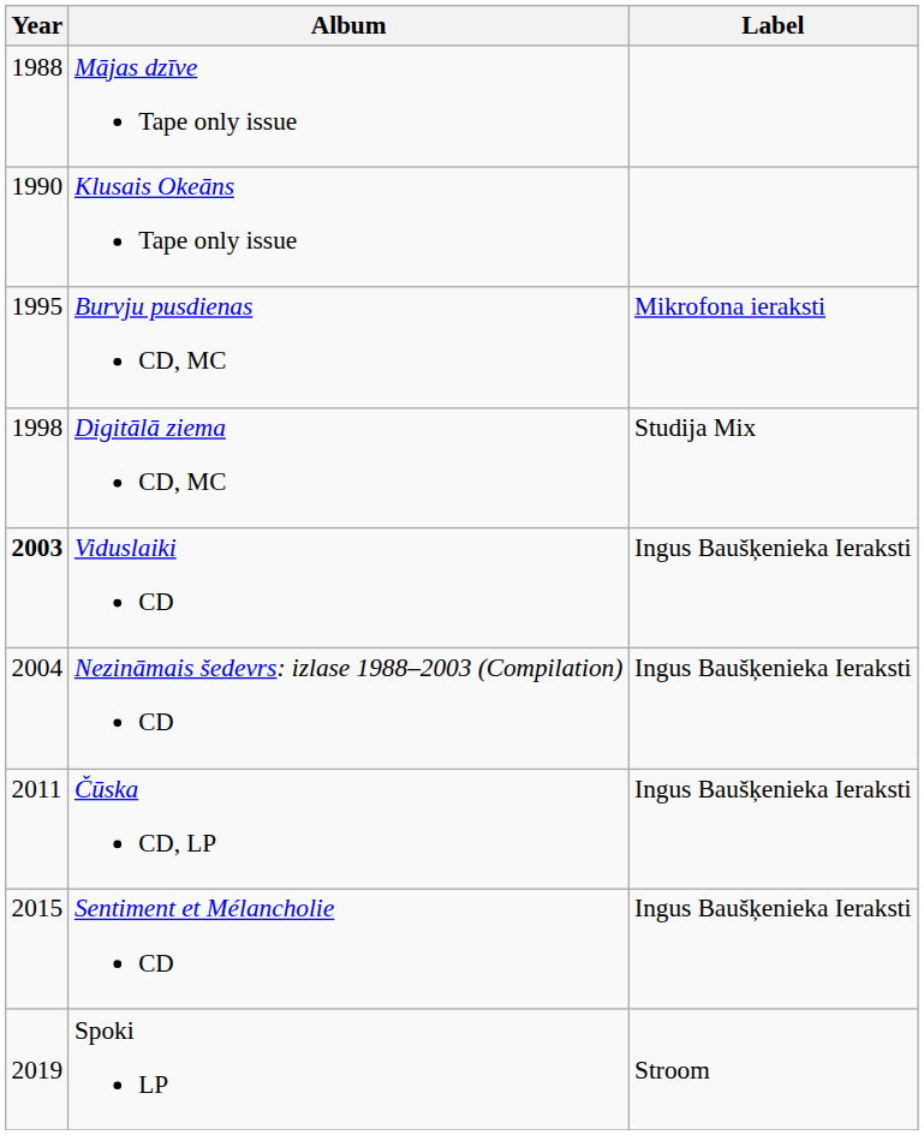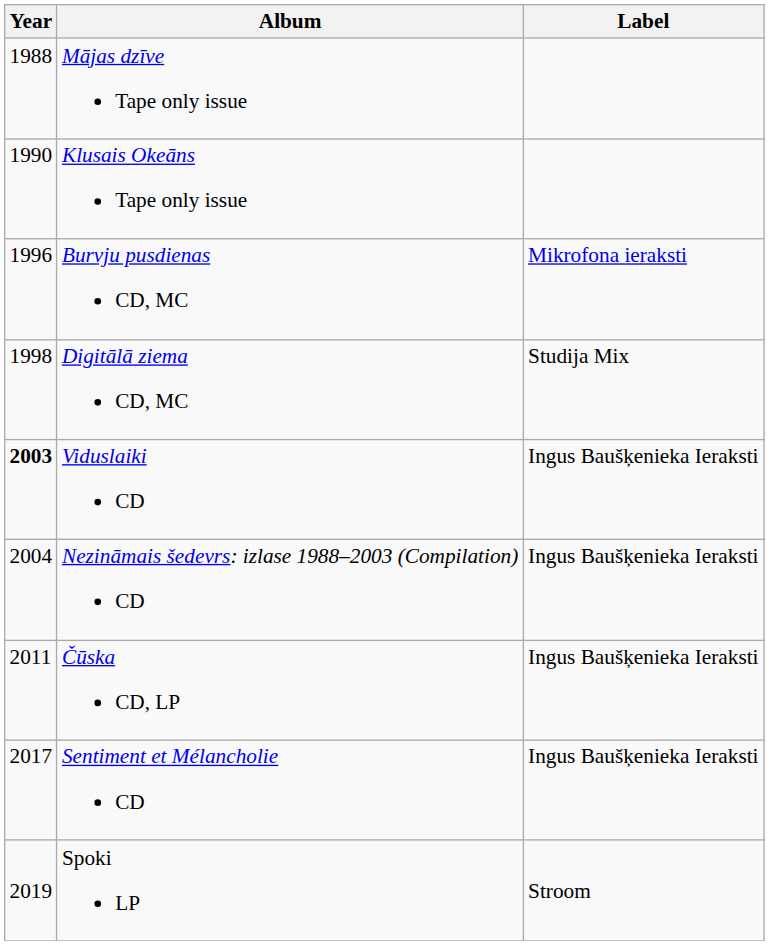 <table class="wikitable">
 <tr>
 <th align="left" valign="top">Year</th>
 <th align="left" valign="top">Album</th>
 <th align="left" valign="top">Label</th>
 </tr>
 <tr>
 <td align="left" valign="top">1988</td>
 <td align="left" valign="top"><em><a href='#'>Mājas dzīve</a></em><br><ul><li>Tape only issue</li></ul></td>
 <td align="left" valign="top"></td>
 </tr>
 <tr>
 <td align="left" valign="top">1990</td>
 <td align="left" valign="top"><em><a href='#'>Klusais Okeāns</a></em><br><ul><li>Tape only issue</li></ul></td>
 <td align="left" valign="top"></td>
 </tr>
 <tr>
-<td align="left" valign="top">1995</td>
+<td align="left" valign="top">1996</td>
 <td align="left" valign="top"><em><a href='#'>Burvju pusdienas</a></em><br><ul><li>CD, MC</li></ul></td>
 <td align="left" valign="top"><a href='#'>Mikrofona ieraksti</a></td>
 </tr>
 <tr>
 <td align="left" valign="top">1998</td>
 <td align="left" valign="top"><em><a href='#'>Digitālā ziema</a></em><br><ul><li>CD, MC</li></ul></td>
 <td align="left" valign="top">Studija Mix</td>
 </tr>
 <tr>
 <td align="left" valign="top"><strong>2003</strong></td>
 <td align="left" valign="top"><em><a href='#'>Viduslaiki</a></em><br><ul><li>CD</li></ul></td>
 <td align="left" valign="top">Ingus Baušķenieka Ieraksti</td>
 </tr>
 <tr>
 <td align="left" valign="top">2004</td>
 <td align="left" valign="top"><em><a href='#'>Nezināmais šedevrs</a>: izlase 1988–2003 (Compilation)</em><br><ul><li>CD</li></ul></td>
 <td align="left" valign="top">Ingus Baušķenieka Ieraksti</td>
 </tr>
 <tr>
 <td align="left" valign="top">2011</td>
 <td align="left" valign="top"><em><a href='#'>Čūska</a></em><br><ul><li>CD, LP</li></ul></td>
 <td align="left" valign="top">Ingus Baušķenieka Ieraksti</td>
 </tr>
 <tr>
-<td align="left" valign="top">2015</td>
+<td align="left" valign="top">2017</td>
 <td align="left" valign="top"><em><a href='#'>Sentiment et Mélancholie</a></em><br><ul><li>CD</li></ul></td>
 <td align="left" valign="top">Ingus Baušķenieka Ieraksti</td>
 </tr>
 <tr>
 <td>2019</td>
 <td>Spoki<br><ul><li>LP</li></ul></td>
 <td>Stroom</td>
 </tr>
 </table>
